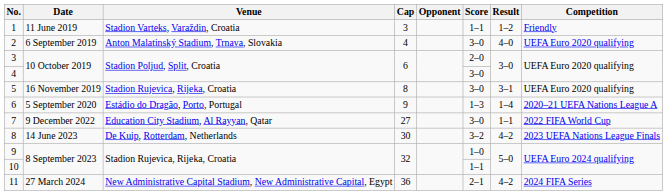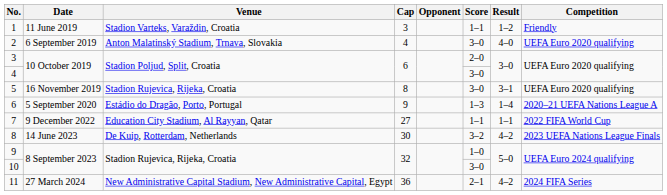 <table class="wikitable sortable">
 <tr>
 <th scope="col">No.</th>
 <th scope="col">Date</th>
 <th scope="col">Venue</th>
 <th scope="col">Cap</th>
 <th scope="col">Opponent</th>
 <th scope="col">Score</th>
 <th scope="col">Result</th>
 <th scope="col">Competition</th>
 </tr>
 <tr>
 <td style="text-align:center">1</td>
 <td>11 June 2019</td>
 <td><a href='#'>Stadion Varteks</a>, <a href='#'>Varaždin</a>, Croatia</td>
 <td style="text-align:center">3</td>
 <td></td>
 <td style="text-align:center">1–1</td>
 <td style="text-align:center">1–2</td>
 <td><a href='#'>Friendly</a></td>
 </tr>
 <tr>
 <td style="text-align:center">2</td>
 <td>6 September 2019</td>
 <td><a href='#'>Anton Malatinský Stadium</a>, <a href='#'>Trnava</a>, Slovakia</td>
 <td style="text-align:center">4</td>
 <td></td>
 <td style="text-align:center">3–0</td>
 <td style="text-align:center">4–0</td>
 <td><a href='#'>UEFA Euro 2020 qualifying</a></td>
 </tr>
 <tr>
 <td style="text-align:center">3</td>
 <td rowspan="2">10 October 2019</td>
 <td rowspan="2"><a href='#'>Stadion Poljud</a>, <a href='#'>Split</a>, Croatia</td>
 <td rowspan="2" align=center>6</td>
 <td rowspan="2"></td>
 <td style="text-align:center">2–0</td>
 <td rowspan="2" align=center>3–0</td>
 <td rowspan="2">UEFA Euro 2020 qualifying</td>
 </tr>
 <tr>
 <td style="text-align:center">4</td>
 <td style="text-align:center">3–0</td>
 </tr>
 <tr>
 <td style="text-align:center">5</td>
 <td>16 November 2019</td>
 <td><a href='#'>Stadion Rujevica</a>, <a href='#'>Rijeka</a>, Croatia</td>
 <td style="text-align:center">8</td>
 <td></td>
 <td style="text-align:center">3–0</td>
 <td style="text-align:center">3–1</td>
 <td>UEFA Euro 2020 qualifying</td>
 </tr>
 <tr>
 <td style="text-align:center">6</td>
 <td>5 September 2020</td>
 <td><a href='#'>Estádio do Dragão</a>, <a href='#'>Porto</a>, Portugal</td>
 <td style="text-align:center">9</td>
 <td></td>
 <td style="text-align:center">1–3</td>
 <td style="text-align:center">1–4</td>
 <td><a href='#'>2020–21 UEFA Nations League A</a></td>
 </tr>
 <tr>
 <td style="text-align:center">7</td>
 <td>9 December 2022</td>
 <td><a href='#'>Education City Stadium</a>, <a href='#'>Al Rayyan</a>, Qatar</td>
 <td style="text-align:center">27</td>
 <td></td>
-<td style="text-align:center">3–0</td>
+<td style="text-align:center">1–1</td>
 <td style="text-align:center">1–1 </td>
 <td><a href='#'>2022 FIFA World Cup</a></td>
 </tr>
 <tr>
 <td style="text-align:center">8</td>
 <td>14 June 2023</td>
 <td><a href='#'>De Kuip</a>, <a href='#'>Rotterdam</a>, Netherlands</td>
 <td style="text-align:center">30</td>
 <td></td>
 <td style="text-align:center">3–2</td>
 <td style="text-align:center">4–2 </td>
 <td><a href='#'>2023 UEFA Nations League Finals</a></td>
 </tr>
 <tr>
 <td style="text-align:center">9</td>
 <td rowspan="2">8 September 2023</td>
 <td rowspan="2">Stadion Rujevica, Rijeka, Croatia</td>
 <td rowspan="2" style="text-align:center">32</td>
 <td rowspan="2"></td>
 <td style="text-align:center">1–0</td>
 <td rowspan="2" style="text-align:center">5–0</td>
 <td rowspan="2"><a href='#'>UEFA Euro 2024 qualifying</a></td>
 </tr>
 <tr>
 <td style="text-align:center">10</td>
-<td style="text-align:center">1–1</td>
+<td style="text-align:center">3–0</td>
 </tr>
 <tr>
 <td style="text-align:center">11</td>
 <td>27 March 2024</td>
 <td><a href='#'>New Administrative Capital Stadium</a>, <a href='#'>New Administrative Capital</a>, Egypt</td>
 <td style="text-align:center">36</td>
 <td></td>
 <td style="text-align:center">2–1</td>
 <td style="text-align:center">4–2</td>
 <td><a href='#'>2024 FIFA Series</a></td>
 </tr>
 </table>
